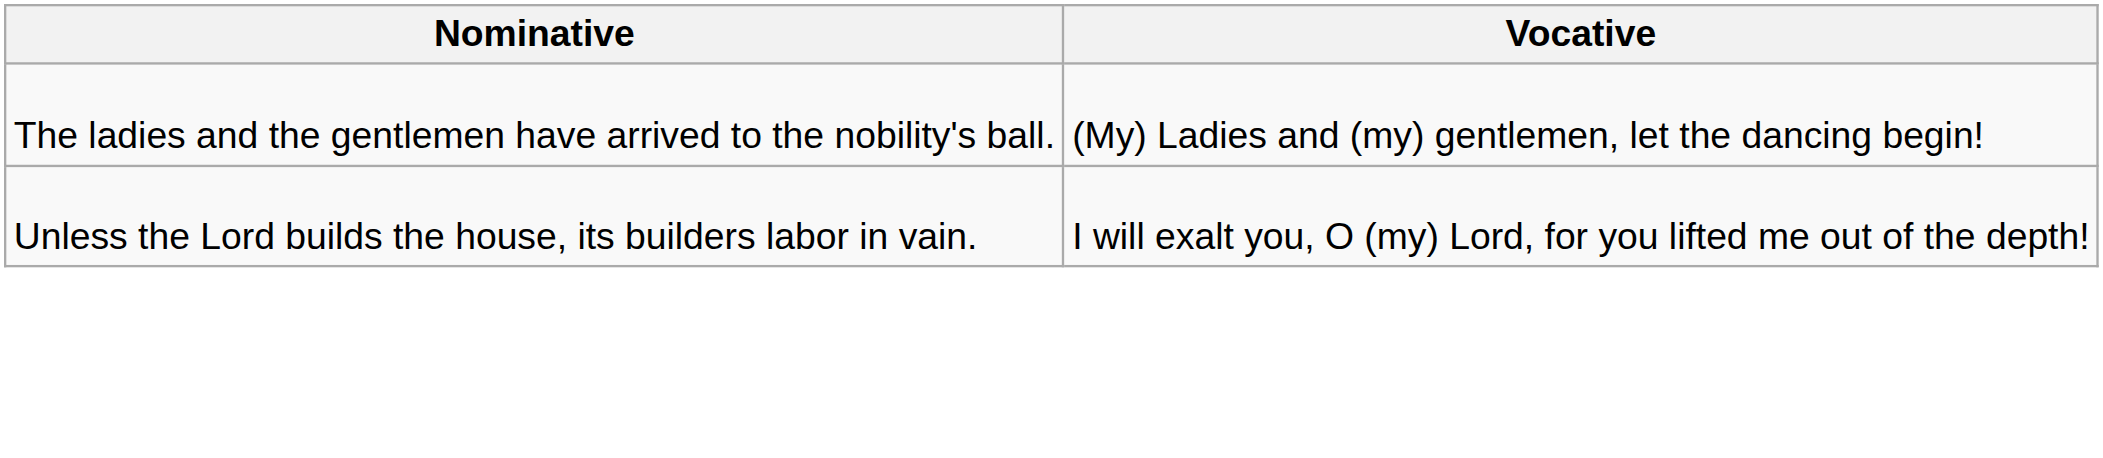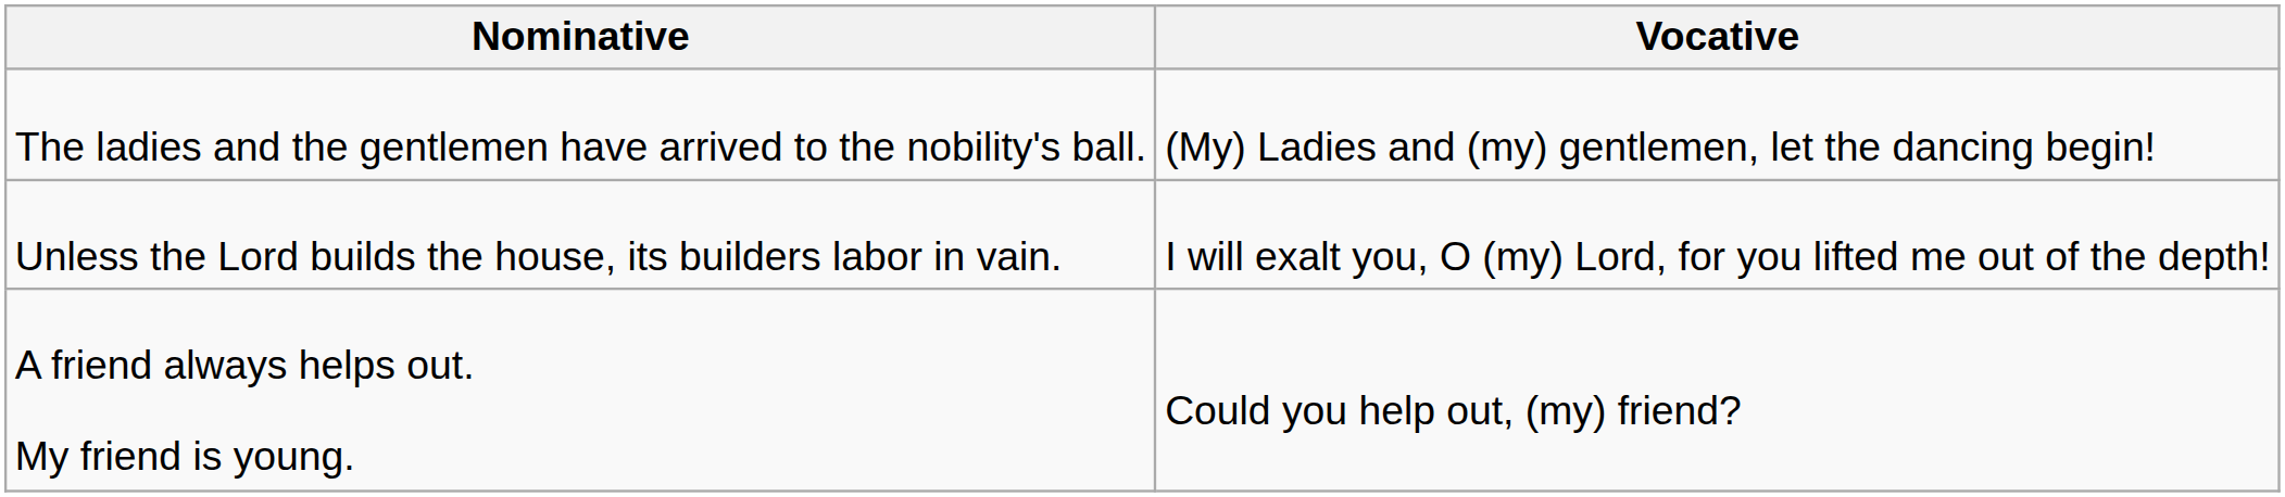 <table class="wikitable">
 <tr>
 <th>Nominative</th>
 <th>Vocative</th>
 </tr>
 <tr>
 <td> <br> The ladies and the gentlemen have arrived to the nobility's ball.</td>
 <td> <br> (My) Ladies and (my) gentlemen, let the dancing begin!</td>
 </tr>
 <tr>
 <td> <br> Unless the Lord builds the house, its builders labor in vain.</td>
 <td> <br> I will exalt you, O (my) Lord, for you lifted me out of the depth!</td>
 </tr>
+<tr>
+<td> <br> A friend always helps out. <br>  <br> My friend is young.</td>
+<td> <br> Could you help out, (my) friend?</td>
+</tr>
 </table>
